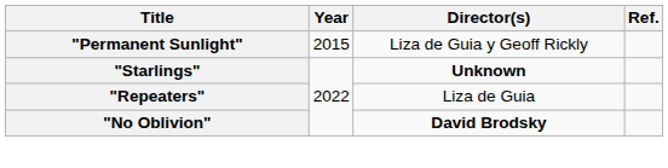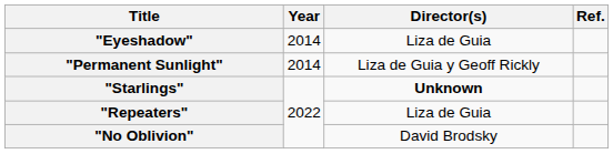 <table class="wikitable plainrowheaders" style="text-align:center;">
 <tr>
 <th scope="col" style="width:18em;">Title</th>
 <th scope="col">Year</th>
 <th scope="col" style="width:16em;">Director(s)</th>
 <th>Ref.</th>
 </tr>
 <tr>
+<th scope="row">"Eyeshadow"</th>
+<td>2014</td>
+<td>Liza de Guia</td>
+<td></td>
+</tr>
+<tr>
 <th scope="row">"Permanent Sunlight"</th>
-<td>2015</td>
+<td>2014</td>
 <td>Liza de Guia y Geoff Rickly</td>
 <td></td>
 </tr>
 <tr>
 <th scope="row">"Starlings"</th>
 <td rowspan="3">2022</td>
 <td><strong>Unknown</strong></td>
 <td></td>
 </tr>
 <tr>
 <th scope="row">"Repeaters"</th>
 <td>Liza de Guia</td>
 <td></td>
 </tr>
 <tr>
 <th scope="row">"No Oblivion"</th>
-<td><strong>David Brodsky</strong></td>
+<td>David Brodsky</td>
 <td></td>
 </tr>
 </table>
